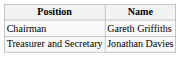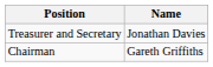 <table class="wikitable">
 <tr>
 <th>Position</th>
 <th>Name</th>
 </tr>
 <tr>
+<td>Treasurer and Secretary</td>
+<td>Jonathan Davies</td>
+</tr>
+<tr>
 <td>Chairman</td>
 <td>Gareth Griffiths</td>
 </tr>
-<tr>
-<td>Treasurer and Secretary</td>
-<td>Jonathan Davies</td>
-</tr>
 </table>
